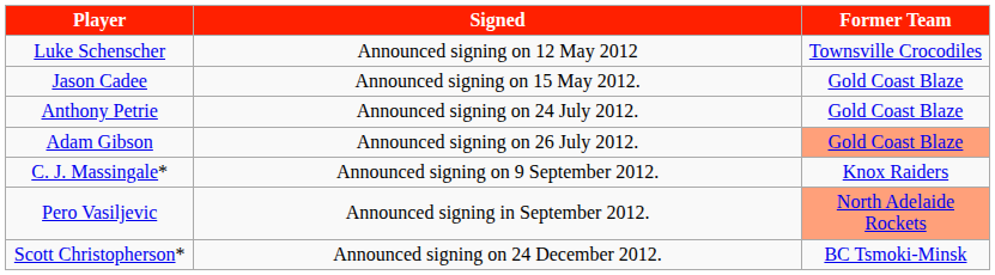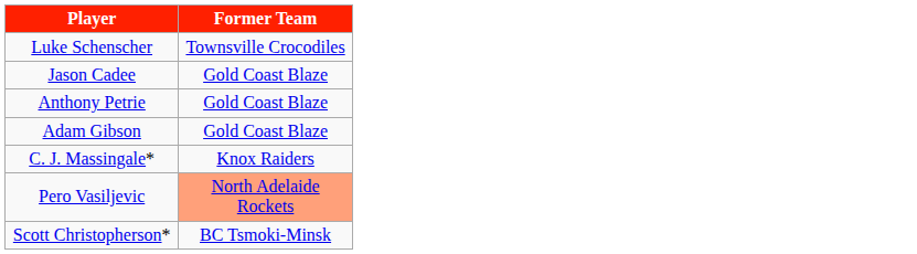 <table class="wikitable sortable sortable">
 <tr>
 <th style="background:#ff2000; color:#ffffff" width=150>Player</th>
-<th style="background:#ff2000; color:#ffffff" width=500>Signed</th>
 <th style="background:#ff2000; color:#ffffff" width=150>Former Team</th>
 </tr>
 <tr style="text-align: center">
 <td><a href='#'>Luke Schenscher</a></td>
-<td>Announced signing on 12 May 2012</td>
 <td><a href='#'>Townsville Crocodiles</a></td>
 </tr>
 <tr style="text-align: center">
 <td><a href='#'>Jason Cadee</a></td>
-<td>Announced signing on 15 May 2012.</td>
 <td><a href='#'>Gold Coast Blaze</a></td>
 </tr>
 <tr style="text-align: center">
 <td><a href='#'>Anthony Petrie</a></td>
-<td>Announced signing on 24 July 2012.</td>
 <td><a href='#'>Gold Coast Blaze</a></td>
 </tr>
 <tr style="text-align: center">
 <td><a href='#'>Adam Gibson</a></td>
-<td>Announced signing on 26 July 2012.</td>
-<td style="background: lightsalmon;"><a href='#'>Gold Coast Blaze</a></td>
+<td><a href='#'>Gold Coast Blaze</a></td>
 </tr>
 <tr style="text-align: center">
 <td><a href='#'>C. J. Massingale</a>*</td>
-<td>Announced signing on 9 September 2012.</td>
 <td><a href='#'>Knox Raiders</a></td>
 </tr>
 <tr style="text-align: center">
 <td><a href='#'>Pero Vasiljevic</a></td>
-<td>Announced signing in September 2012.</td>
 <td style="background: lightsalmon;"><a href='#'>North Adelaide Rockets</a></td>
 </tr>
 <tr style="text-align: center">
 <td><a href='#'>Scott Christopherson</a>*</td>
-<td>Announced signing on 24 December 2012.</td>
 <td><a href='#'>BC Tsmoki-Minsk</a></td>
 </tr>
 </table>
